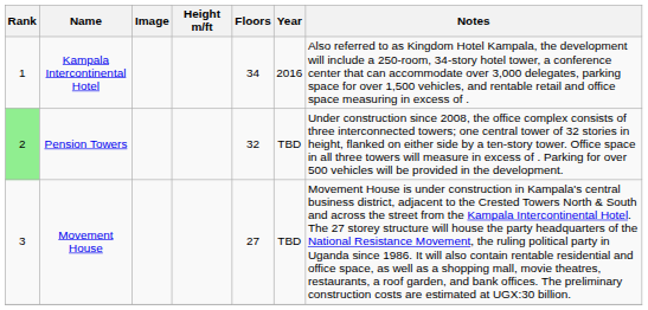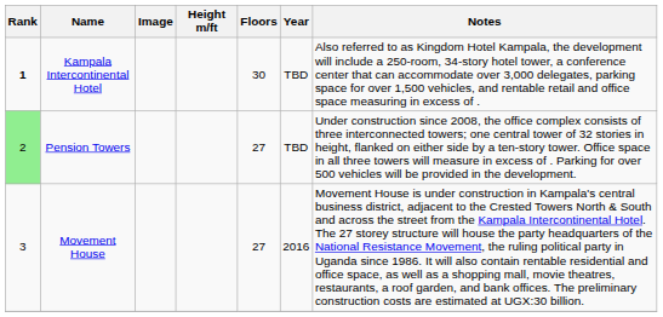 <table class="wikitable sortable" style="text-align:center;">
 <tr>
 <th>Rank</th>
 <th>Name</th>
 <th>Image</th>
 <th style="width:75px;">Height<br>m/ft</th>
 <th>Floors</th>
 <th>Year</th>
 <th class="unsortable">Notes</th>
 </tr>
 <tr>
-<td>1</td>
+<td><strong>1</strong></td>
 <td><a href='#'>Kampala Intercontinental Hotel</a></td>
 <td></td>
 <td></td>
-<td>34</td>
-<td>2016</td>
+<td>30</td>
+<td>TBD</td>
 <td align=left>Also referred to as Kingdom Hotel Kampala, the development will include a 250-room, 34-story hotel tower, a conference center that can accommodate over 3,000 delegates, parking space for over 1,500 vehicles, and rentable retail and office space measuring in excess of .</td>
 </tr>
 <tr>
 <td style="background: lightgreen;">2</td>
 <td><a href='#'>Pension Towers</a></td>
 <td></td>
 <td></td>
-<td>32</td>
+<td>27</td>
 <td>TBD</td>
 <td align=left>Under construction since 2008, the office complex consists of three interconnected towers; one central tower of 32 stories in height, flanked on either side by a ten-story tower. Office space in all three towers will measure in excess of . Parking for over 500 vehicles will be provided in the development.</td>
 </tr>
 <tr>
 <td>3</td>
 <td><a href='#'>Movement House</a></td>
 <td></td>
 <td></td>
 <td>27</td>
-<td>TBD</td>
+<td>2016</td>
 <td align=left>Movement House is under construction in Kampala's central business district, adjacent to the Crested Towers North & South and across the street from the <a href='#'>Kampala Intercontinental Hotel</a>. The 27 storey structure will house the party headquarters of the <a href='#'>National Resistance Movement</a>, the ruling political party in Uganda since 1986. It will also contain rentable residential and office space, as well as a shopping mall, movie theatres, restaurants, a roof garden, and bank offices. The preliminary construction costs are estimated at UGX:30 billion.</td>
 </tr>
 <tr>
 </tr>
 </table>
